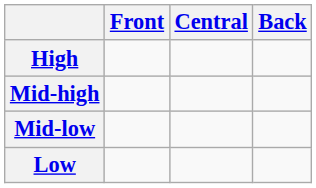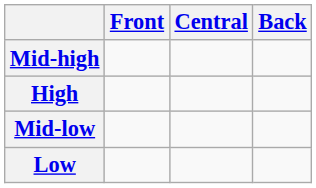 <table class="wikitable">
 <tr>
 <th></th>
 <th><a href='#'>Front</a></th>
 <th><a href='#'>Central</a></th>
 <th><a href='#'>Back</a></th>
 </tr>
 <tr>
-<th><a href='#'>High</a></th>
+<th><a href='#'>Mid-high</a></th>
 <td> </td>
 <td></td>
 <td>   </td>
 </tr>
 <tr>
-<th><a href='#'>Mid-high</a></th>
+<th><a href='#'>High</a></th>
 <td> </td>
 <td></td>
 <td>   </td>
 </tr>
 <tr>
 <th><a href='#'>Mid-low</a></th>
 <td></td>
 <td></td>
 <td>   </td>
 </tr>
 <tr>
 <th><a href='#'>Low</a></th>
 <td></td>
 <td>   </td>
 <td></td>
 </tr>
 </table>
